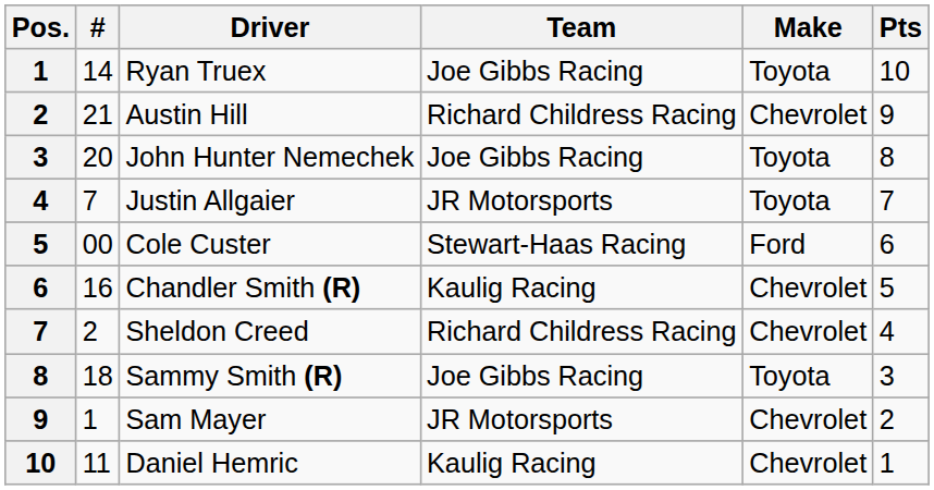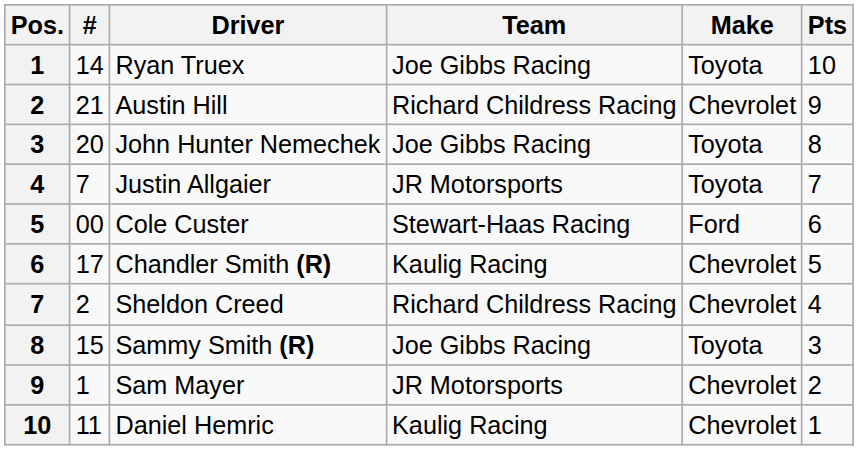 <table class="wikitable" style="font-size:95%">
 <tr>
 <th>Pos.</th>
 <th>#</th>
 <th>Driver</th>
 <th>Team</th>
 <th>Make</th>
 <th>Pts</th>
 </tr>
 <tr>
 <th>1</th>
 <td>14</td>
 <td>Ryan Truex</td>
 <td>Joe Gibbs Racing</td>
 <td>Toyota</td>
 <td>10</td>
 </tr>
 <tr>
 <th>2</th>
 <td>21</td>
 <td>Austin Hill</td>
 <td>Richard Childress Racing</td>
 <td>Chevrolet</td>
 <td>9</td>
 </tr>
 <tr>
 <th>3</th>
 <td>20</td>
 <td>John Hunter Nemechek</td>
 <td>Joe Gibbs Racing</td>
 <td>Toyota</td>
 <td>8</td>
 </tr>
 <tr>
 <th>4</th>
 <td>7</td>
 <td>Justin Allgaier</td>
 <td>JR Motorsports</td>
 <td>Toyota</td>
 <td>7</td>
 </tr>
 <tr>
 <th>5</th>
 <td>00</td>
 <td>Cole Custer</td>
 <td>Stewart-Haas Racing</td>
 <td>Ford</td>
 <td>6</td>
 </tr>
 <tr>
 <th>6</th>
-<td>16</td>
+<td>17</td>
 <td>Chandler Smith <strong>(R)</strong></td>
 <td>Kaulig Racing</td>
 <td>Chevrolet</td>
 <td>5</td>
 </tr>
 <tr>
 <th>7</th>
 <td>2</td>
 <td>Sheldon Creed</td>
 <td>Richard Childress Racing</td>
 <td>Chevrolet</td>
 <td>4</td>
 </tr>
 <tr>
 <th>8</th>
-<td>18</td>
+<td>15</td>
 <td>Sammy Smith <strong>(R)</strong></td>
 <td>Joe Gibbs Racing</td>
 <td>Toyota</td>
 <td>3</td>
 </tr>
 <tr>
 <th>9</th>
 <td>1</td>
 <td>Sam Mayer</td>
 <td>JR Motorsports</td>
 <td>Chevrolet</td>
 <td>2</td>
 </tr>
 <tr>
 <th>10</th>
 <td>11</td>
 <td>Daniel Hemric</td>
 <td>Kaulig Racing</td>
 <td>Chevrolet</td>
 <td>1</td>
 </tr>
 </table>
